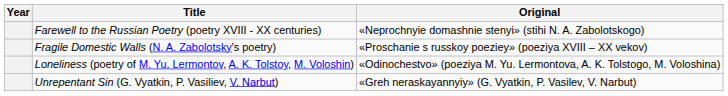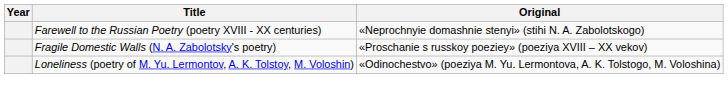 <table class="wikitable plainrowheaders sortable" style="margin-right: 0;">
 <tr>
 <th scope="col">Year</th>
 <th scope="col">Title</th>
 <th scope="col">Original</th>
 </tr>
 <tr>
 <th scope="row"></th>
 <td><em>Farewell to the Russian Poetry</em> (poetry XVIII - XX centuries)</td>
 <td>«Neprochnyie domashnie stenyi» (stihi N. A. Zabolotskogo)</td>
 </tr>
 <tr>
 <th scope="row"></th>
 <td><em>Fragile Domestic Walls</em> (<a href='#'>N. A. Zabolotsky</a>'s poetry)</td>
 <td>«Proschanie s russkoy poeziey» (poeziya XVIII – XX vekov)</td>
 </tr>
 <tr>
 <th scope="row"></th>
 <td><em>Loneliness</em> (poetry of <a href='#'>M. Yu. Lermontov</a>, <a href='#'>A. K. Tolstoy</a>, <a href='#'>M. Voloshin</a>)</td>
 <td>«Odinochestvo» (poeziya M. Yu. Lermontova, A. K. Tolstogo, M. Voloshina)</td>
 </tr>
-<tr>
-<th scope="row"></th>
-<td><em>Unrepentant Sin</em> (G. Vyatkin, P. Vasiliev, <a href='#'>V. Narbut</a>)</td>
-<td>«Greh neraskayannyiy» (G. Vyatkin, P. Vasilev, V. Narbut)</td>
-</tr>
 </table>
